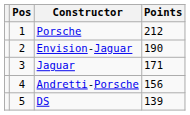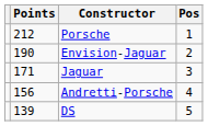 <table class="wikitable" style="font-size: 85%;">
 <tr>
 <th></th>
+<th>Points</th>
+<th>Constructor</th>
 <th>Pos</th>
-<th>Constructor</th>
-<th>Points</th>
 </tr>
 <tr>
 <td align="left"></td>
+<td align="left">212</td>
+<td> <a href='#'>Porsche</a></td>
 <td align="center">1</td>
-<td> <a href='#'>Porsche</a></td>
-<td align="left">212</td>
 </tr>
 <tr>
 <td align="left"></td>
+<td align="left">190</td>
+<td> <a href='#'>Envision</a>-<a href='#'>Jaguar</a></td>
 <td align="center">2</td>
-<td> <a href='#'>Envision</a>-<a href='#'>Jaguar</a></td>
-<td align="left">190</td>
 </tr>
 <tr>
 <td align="left"></td>
+<td align="left">171</td>
+<td> <a href='#'>Jaguar</a></td>
 <td align="center">3</td>
-<td> <a href='#'>Jaguar</a></td>
-<td align="left">171</td>
 </tr>
 <tr>
 <td align="left"></td>
+<td align="left">156</td>
+<td> <a href='#'>Andretti</a>-<a href='#'>Porsche</a></td>
 <td align="center">4</td>
-<td> <a href='#'>Andretti</a>-<a href='#'>Porsche</a></td>
-<td align="left">156</td>
 </tr>
 <tr>
 <td align="left"></td>
+<td align="left">139</td>
+<td> <a href='#'>DS</a></td>
 <td align="center">5</td>
-<td> <a href='#'>DS</a></td>
-<td align="left">139</td>
 </tr>
 </table>
